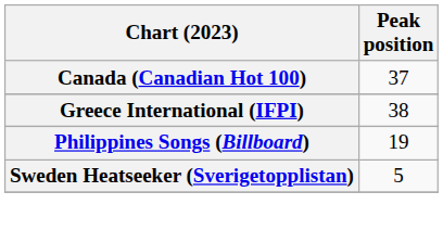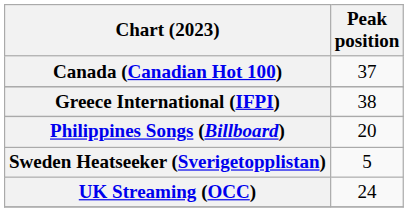 <table class="wikitable sortable plainrowheaders" style="text-align:center;">
 <tr>
 <th scope="col">Chart (2023)</th>
 <th scope="col">Peak<br>position</th>
 </tr>
 <tr>
 <th scope="row">Canada (<a href='#'>Canadian Hot 100</a>)</th>
 <td>37</td>
 </tr>
 <tr>
 </tr>
 <tr>
 <th scope="row">Greece International (<a href='#'>IFPI</a>)</th>
 <td>38</td>
 </tr>
 <tr>
 </tr>
 <tr>
 <th scope="row"><a href='#'>Philippines Songs</a> (<em><a href='#'>Billboard</a></em>)</th>
-<td>19</td>
+<td>20</td>
 </tr>
 <tr>
 <th scope="row">Sweden Heatseeker (<a href='#'>Sverigetopplistan</a>)</th>
 <td>5</td>
 </tr>
 <tr>
+<th scope="row"><a href='#'>UK Streaming</a> (<a href='#'>OCC</a>)</th>
+<td>24</td>
+</tr>
+<tr>
 </tr>
 </table>
